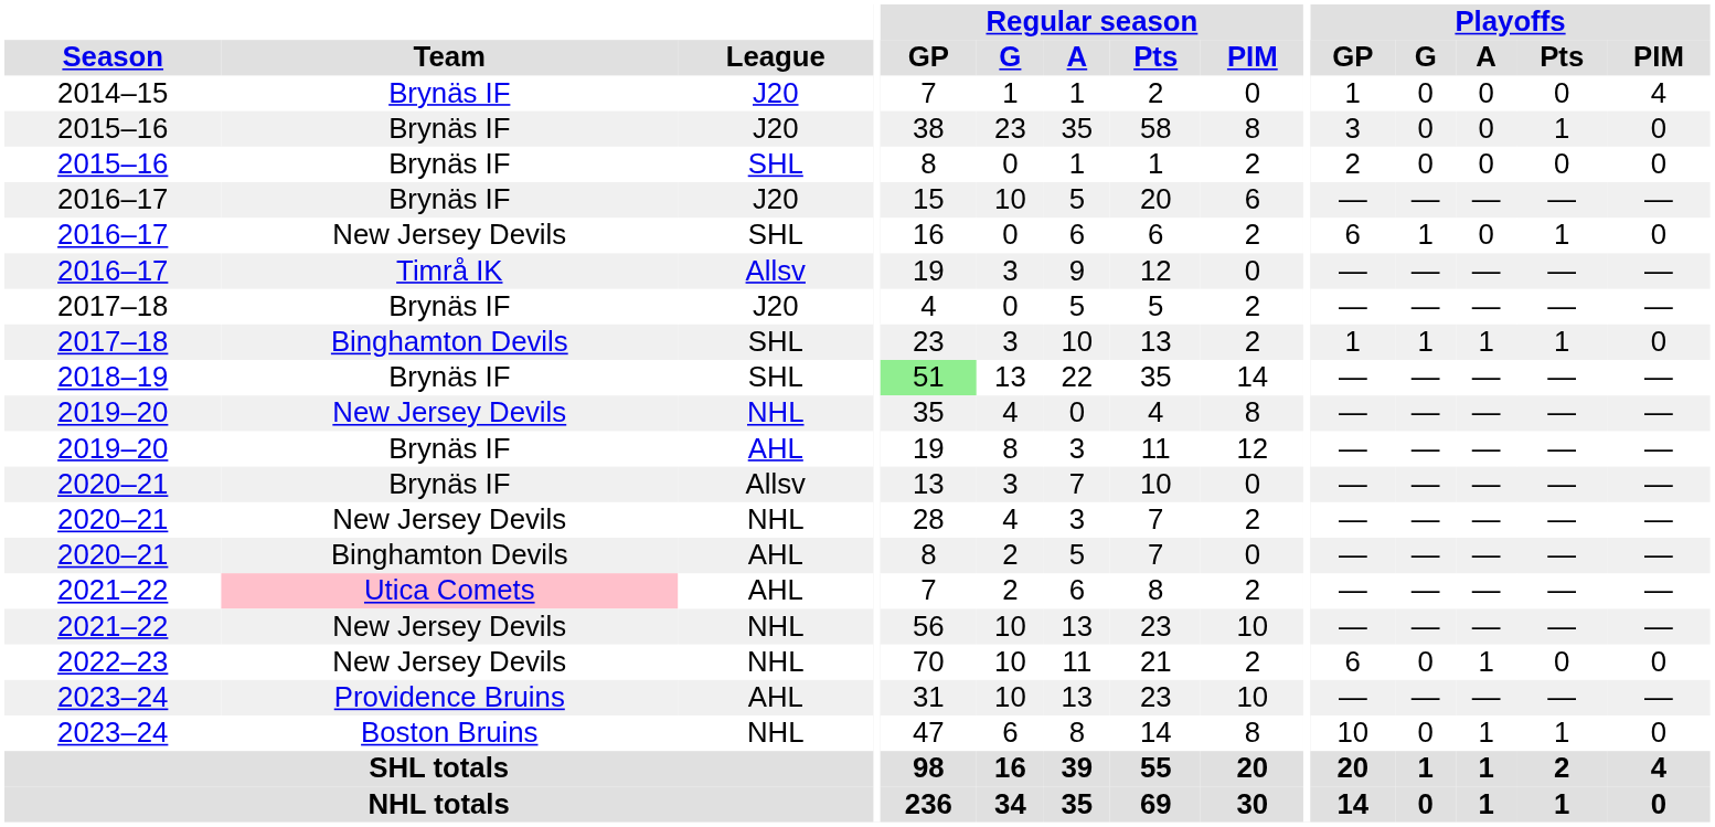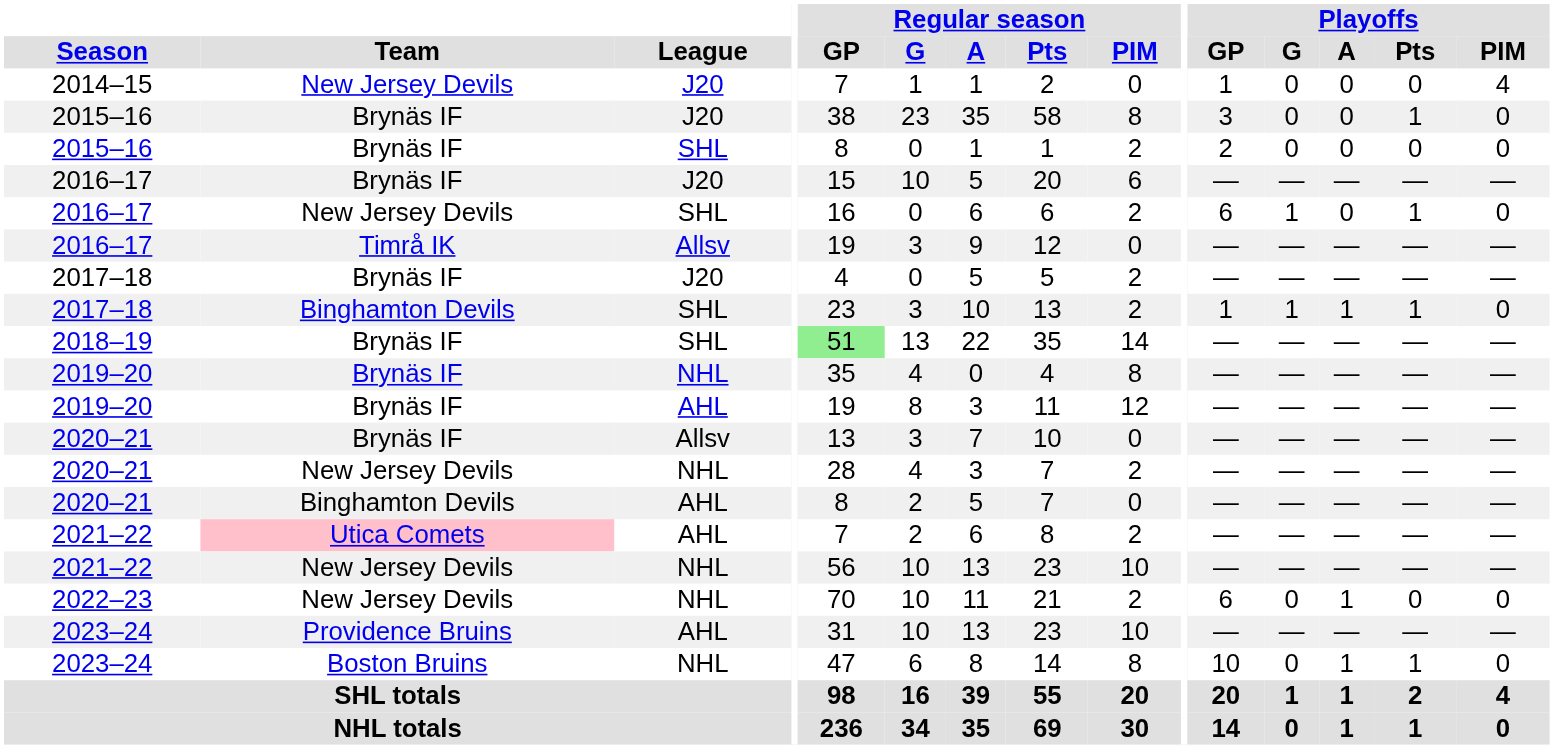 <table border="0" cellpadding="1" cellspacing="0" style="text-align:center; width:60em;">
 <tr bgcolor="#e0e0e0">
 <th colspan="3" bgcolor="#ffffff"></th>
 <th rowspan="99" bgcolor="#ffffff"></th>
 <th colspan="5"><a href='#'>Regular season</a></th>
 <th rowspan="99" bgcolor="#ffffff"></th>
 <th colspan="5"><a href='#'>Playoffs</a></th>
 </tr>
 <tr bgcolor="#e0e0e0">
 <th><a href='#'>Season</a></th>
 <th>Team</th>
 <th>League</th>
 <th>GP</th>
 <th><a href='#'>G</a></th>
 <th><a href='#'>A</a></th>
 <th><a href='#'>Pts</a></th>
 <th><a href='#'>PIM</a></th>
 <th>GP</th>
 <th>G</th>
 <th>A</th>
 <th>Pts</th>
 <th>PIM</th>
 </tr>
 <tr>
 <td>2014–15</td>
-<td><a href='#'>Brynäs IF</a></td>
+<td><a href='#'>New Jersey Devils</a></td>
 <td><a href='#'>J20</a></td>
 <td>7</td>
 <td>1</td>
 <td>1</td>
 <td>2</td>
 <td>0</td>
 <td>1</td>
 <td>0</td>
 <td>0</td>
 <td>0</td>
 <td>4</td>
 </tr>
 <tr bgcolor="#f0f0f0">
 <td>2015–16</td>
 <td>Brynäs IF</td>
 <td>J20</td>
 <td>38</td>
 <td>23</td>
 <td>35</td>
 <td>58</td>
 <td>8</td>
 <td>3</td>
 <td>0</td>
 <td>0</td>
 <td>1</td>
 <td>0</td>
 </tr>
 <tr>
 <td><a href='#'>2015–16</a></td>
 <td>Brynäs IF</td>
 <td><a href='#'>SHL</a></td>
 <td>8</td>
 <td>0</td>
 <td>1</td>
 <td>1</td>
 <td>2</td>
 <td>2</td>
 <td>0</td>
 <td>0</td>
 <td>0</td>
 <td>0</td>
 </tr>
 <tr bgcolor="#f0f0f0">
 <td>2016–17</td>
 <td>Brynäs IF</td>
 <td>J20</td>
 <td>15</td>
 <td>10</td>
 <td>5</td>
 <td>20</td>
 <td>6</td>
 <td>—</td>
 <td>—</td>
 <td>—</td>
 <td>—</td>
 <td>—</td>
 </tr>
 <tr>
 <td><a href='#'>2016–17</a></td>
 <td>New Jersey Devils</td>
 <td>SHL</td>
 <td>16</td>
 <td>0</td>
 <td>6</td>
 <td>6</td>
 <td>2</td>
 <td>6</td>
 <td>1</td>
 <td>0</td>
 <td>1</td>
 <td>0</td>
 </tr>
 <tr bgcolor="#f0f0f0">
 <td><a href='#'>2016–17</a></td>
 <td><a href='#'>Timrå IK</a></td>
 <td><a href='#'>Allsv</a></td>
 <td>19</td>
 <td>3</td>
 <td>9</td>
 <td>12</td>
 <td>0</td>
 <td>—</td>
 <td>—</td>
 <td>—</td>
 <td>—</td>
 <td>—</td>
 </tr>
 <tr>
 <td>2017–18</td>
 <td>Brynäs IF</td>
 <td>J20</td>
 <td>4</td>
 <td>0</td>
 <td>5</td>
 <td>5</td>
 <td>2</td>
 <td>—</td>
 <td>—</td>
 <td>—</td>
 <td>—</td>
 <td>—</td>
 </tr>
 <tr bgcolor="#f0f0f0">
 <td><a href='#'>2017–18</a></td>
 <td><a href='#'>Binghamton Devils</a></td>
 <td>SHL</td>
 <td>23</td>
 <td>3</td>
 <td>10</td>
 <td>13</td>
 <td>2</td>
 <td>1</td>
 <td>1</td>
 <td>1</td>
 <td>1</td>
 <td>0</td>
 </tr>
 <tr>
 <td><a href='#'>2018–19</a></td>
 <td>Brynäs IF</td>
 <td>SHL</td>
 <td style="background: lightgreen;">51</td>
 <td>13</td>
 <td>22</td>
 <td>35</td>
 <td>14</td>
 <td>—</td>
 <td>—</td>
 <td>—</td>
 <td>—</td>
 <td>—</td>
 </tr>
 <tr bgcolor="#f0f0f0">
 <td><a href='#'>2019–20</a></td>
-<td><a href='#'>New Jersey Devils</a></td>
+<td><a href='#'>Brynäs IF</a></td>
 <td><a href='#'>NHL</a></td>
 <td>35</td>
 <td>4</td>
 <td>0</td>
 <td>4</td>
 <td>8</td>
 <td>—</td>
 <td>—</td>
 <td>—</td>
 <td>—</td>
 <td>—</td>
 </tr>
 <tr>
 <td><a href='#'>2019–20</a></td>
 <td>Brynäs IF</td>
 <td><a href='#'>AHL</a></td>
 <td>19</td>
 <td>8</td>
 <td>3</td>
 <td>11</td>
 <td>12</td>
 <td>—</td>
 <td>—</td>
 <td>—</td>
 <td>—</td>
 <td>—</td>
 </tr>
 <tr bgcolor="#f0f0f0">
 <td><a href='#'>2020–21</a></td>
 <td>Brynäs IF</td>
 <td>Allsv</td>
 <td>13</td>
 <td>3</td>
 <td>7</td>
 <td>10</td>
 <td>0</td>
 <td>—</td>
 <td>—</td>
 <td>—</td>
 <td>—</td>
 <td>—</td>
 </tr>
 <tr>
 <td><a href='#'>2020–21</a></td>
 <td>New Jersey Devils</td>
 <td>NHL</td>
 <td>28</td>
 <td>4</td>
 <td>3</td>
 <td>7</td>
 <td>2</td>
 <td>—</td>
 <td>—</td>
 <td>—</td>
 <td>—</td>
 <td>—</td>
 </tr>
 <tr bgcolor="#f0f0f0">
 <td><a href='#'>2020–21</a></td>
 <td>Binghamton Devils</td>
 <td>AHL</td>
 <td>8</td>
 <td>2</td>
 <td>5</td>
 <td>7</td>
 <td>0</td>
 <td>—</td>
 <td>—</td>
 <td>—</td>
 <td>—</td>
 <td>—</td>
 </tr>
 <tr>
 <td><a href='#'>2021–22</a></td>
 <td style="background: pink;"><a href='#'>Utica Comets</a></td>
 <td>AHL</td>
 <td>7</td>
 <td>2</td>
 <td>6</td>
 <td>8</td>
 <td>2</td>
 <td>—</td>
 <td>—</td>
 <td>—</td>
 <td>—</td>
 <td>—</td>
 </tr>
 <tr bgcolor="#f0f0f0">
 <td><a href='#'>2021–22</a></td>
 <td>New Jersey Devils</td>
 <td>NHL</td>
 <td>56</td>
 <td>10</td>
 <td>13</td>
 <td>23</td>
 <td>10</td>
 <td>—</td>
 <td>—</td>
 <td>—</td>
 <td>—</td>
 <td>—</td>
 </tr>
 <tr>
 <td><a href='#'>2022–23</a></td>
 <td>New Jersey Devils</td>
 <td>NHL</td>
 <td>70</td>
 <td>10</td>
 <td>11</td>
 <td>21</td>
 <td>2</td>
 <td>6</td>
 <td>0</td>
 <td>1</td>
 <td>0</td>
 <td>0</td>
 </tr>
 <tr bgcolor="#f0f0f0">
 <td><a href='#'>2023–24</a></td>
 <td><a href='#'>Providence Bruins</a></td>
 <td>AHL</td>
 <td>31</td>
 <td>10</td>
 <td>13</td>
 <td>23</td>
 <td>10</td>
 <td>—</td>
 <td>—</td>
 <td>—</td>
 <td>—</td>
 <td>—</td>
 </tr>
 <tr>
 <td><a href='#'>2023–24</a></td>
 <td><a href='#'>Boston Bruins</a></td>
 <td>NHL</td>
 <td>47</td>
 <td>6</td>
 <td>8</td>
 <td>14</td>
 <td>8</td>
 <td>10</td>
 <td>0</td>
 <td>1</td>
 <td>1</td>
 <td>0</td>
 </tr>
 <tr bgcolor="#e0e0e0">
 <th colspan="3">SHL totals</th>
 <th>98</th>
 <th>16</th>
 <th>39</th>
 <th>55</th>
 <th>20</th>
 <th>20</th>
 <th>1</th>
 <th>1</th>
 <th>2</th>
 <th>4</th>
 </tr>
 <tr bgcolor="#e0e0e0">
 <th colspan="3">NHL totals</th>
 <th>236</th>
 <th>34</th>
 <th>35</th>
 <th>69</th>
 <th>30</th>
 <th>14</th>
 <th>0</th>
 <th>1</th>
 <th>1</th>
 <th>0</th>
 </tr>
 </table>
